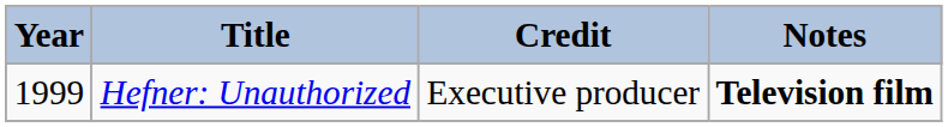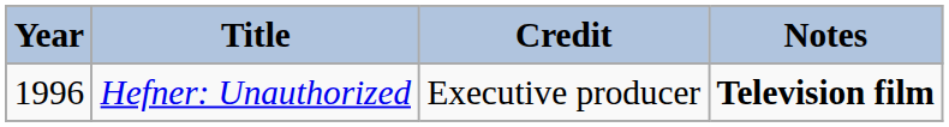 <table class="wikitable" style="font-size:95%;">
 <tr>
 <th style="background:#B0C4DE;">Year</th>
 <th style="background:#B0C4DE;">Title</th>
 <th style="background:#B0C4DE;">Credit</th>
 <th style="background:#B0C4DE;">Notes</th>
 </tr>
 <tr>
-<td>1999</td>
+<td>1996</td>
 <td><em><a href='#'>Hefner: Unauthorized</a></em></td>
 <td>Executive producer</td>
 <td><strong>Television film</strong></td>
 </tr>
 </table>
